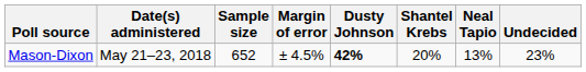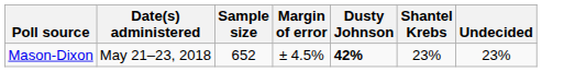 <table class="wikitable">
 <tr valign= bottom>
 <th>Poll source</th>
 <th>Date(s)<br>administered</th>
 <th>Sample<br>size</th>
 <th>Margin<br>of error</th>
 <th>Dusty<br>Johnson</th>
 <th>Shantel<br>Krebs</th>
-<th>Neal<br>Tapio</th>
 <th>Undecided</th>
 </tr>
 <tr>
 <td><a href='#'>Mason-Dixon</a></td>
 <td align=center>May 21–23, 2018</td>
 <td align=center>652</td>
 <td align=center>± 4.5%</td>
 <td><strong>42%</strong></td>
-<td align=center>20%</td>
-<td align=center>13%</td>
+<td align=center>23%</td>
 <td align=center>23%</td>
 </tr>
 </table>
